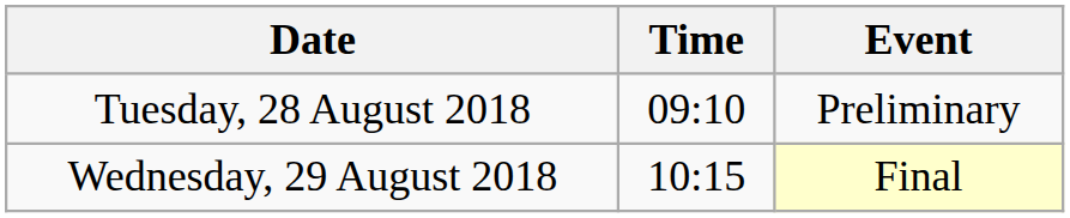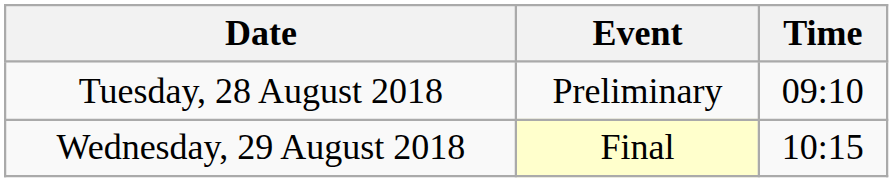 <table class = "wikitable" style="text-align:center;">
 <tr>
 <th width=220>Date</th>
+<th width=100>Event</th>
 <th width=50>Time</th>
-<th width=100>Event</th>
 </tr>
 <tr>
 <td>Tuesday, 28 August 2018</td>
+<td>Preliminary</td>
 <td>09:10</td>
-<td>Preliminary</td>
 </tr>
 <tr>
 <td>Wednesday, 29 August 2018</td>
+<td bgcolor=ffffcc>Final</td>
 <td>10:15</td>
-<td bgcolor=ffffcc>Final</td>
 </tr>
 </table>
